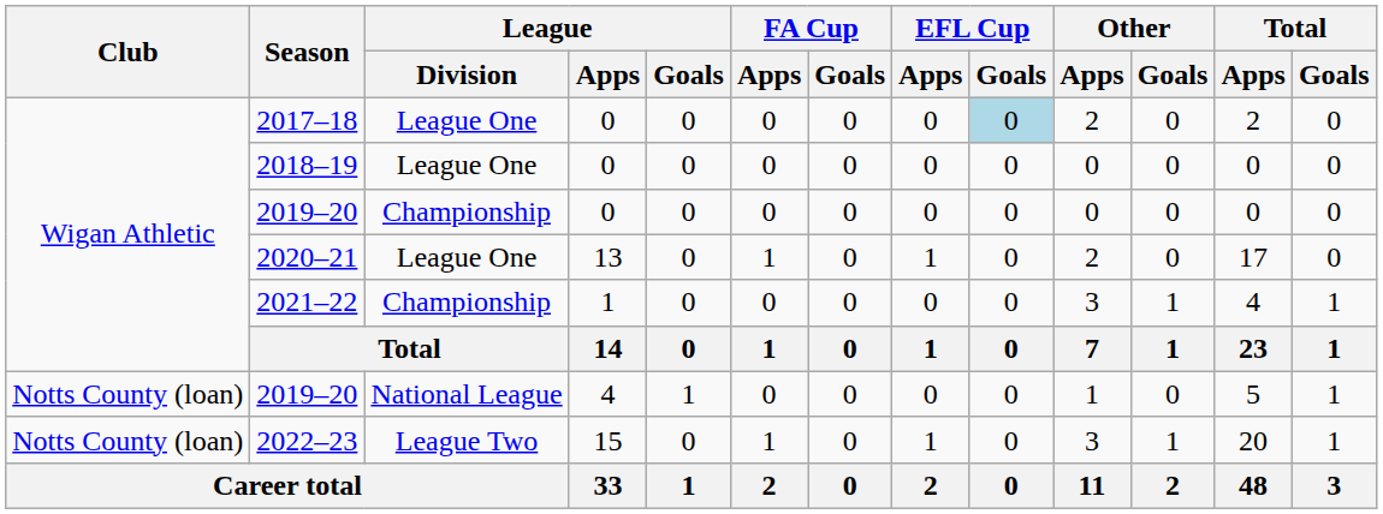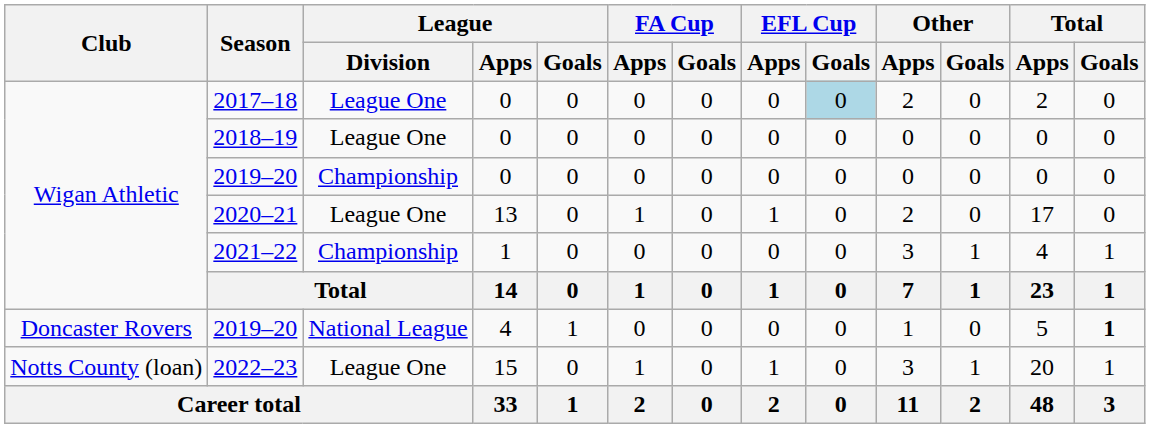 <table class="wikitable" style="text-align: center;">
 <tr>
 <th rowspan="2">Club</th>
 <th rowspan="2">Season</th>
 <th colspan="3">League</th>
 <th colspan="2"><a href='#'>FA Cup</a></th>
 <th colspan="2"><a href='#'>EFL Cup</a></th>
 <th colspan="2">Other</th>
 <th colspan="2">Total</th>
 </tr>
 <tr>
 <th>Division</th>
 <th>Apps</th>
 <th>Goals</th>
 <th>Apps</th>
 <th>Goals</th>
 <th>Apps</th>
 <th>Goals</th>
 <th>Apps</th>
 <th>Goals</th>
 <th>Apps</th>
 <th>Goals</th>
 </tr>
 <tr>
 <td rowspan="6"><a href='#'>Wigan Athletic</a></td>
 <td><a href='#'>2017–18</a></td>
 <td><a href='#'>League One</a></td>
 <td>0</td>
 <td>0</td>
 <td>0</td>
 <td>0</td>
 <td>0</td>
 <td style="background: lightblue;">0</td>
 <td>2</td>
 <td>0</td>
 <td>2</td>
 <td>0</td>
 </tr>
 <tr>
 <td><a href='#'>2018–19</a></td>
 <td>League One</td>
 <td>0</td>
 <td>0</td>
 <td>0</td>
 <td>0</td>
 <td>0</td>
 <td>0</td>
 <td>0</td>
 <td>0</td>
 <td>0</td>
 <td>0</td>
 </tr>
 <tr>
 <td><a href='#'>2019–20</a></td>
 <td><a href='#'>Championship</a></td>
 <td>0</td>
 <td>0</td>
 <td>0</td>
 <td>0</td>
 <td>0</td>
 <td>0</td>
 <td>0</td>
 <td>0</td>
 <td>0</td>
 <td>0</td>
 </tr>
 <tr>
 <td><a href='#'>2020–21</a></td>
 <td>League One</td>
 <td>13</td>
 <td>0</td>
 <td>1</td>
 <td>0</td>
 <td>1</td>
 <td>0</td>
 <td>2</td>
 <td>0</td>
 <td>17</td>
 <td>0</td>
 </tr>
 <tr>
 <td><a href='#'>2021–22</a></td>
 <td><a href='#'>Championship</a></td>
 <td>1</td>
 <td>0</td>
 <td>0</td>
 <td>0</td>
 <td>0</td>
 <td>0</td>
 <td>3</td>
 <td>1</td>
 <td>4</td>
 <td>1</td>
 </tr>
 <tr>
 <th colspan="2">Total</th>
 <th>14</th>
 <th>0</th>
 <th>1</th>
 <th>0</th>
 <th>1</th>
 <th>0</th>
 <th>7</th>
 <th>1</th>
 <th>23</th>
 <th>1</th>
 </tr>
 <tr>
-<td><a href='#'>Notts County</a> (loan)</td>
+<td><a href='#'>Doncaster Rovers</a></td>
 <td><a href='#'>2019–20</a></td>
 <td><a href='#'>National League</a></td>
 <td>4</td>
 <td>1</td>
 <td>0</td>
 <td>0</td>
 <td>0</td>
 <td>0</td>
 <td>1</td>
 <td>0</td>
 <td>5</td>
-<td>1</td>
+<td><strong>1</strong></td>
 </tr>
 <tr>
 <td><a href='#'>Notts County</a> (loan)</td>
 <td><a href='#'>2022–23</a></td>
-<td><a href='#'>League Two</a></td>
+<td>League One</td>
 <td>15</td>
 <td>0</td>
 <td>1</td>
 <td>0</td>
 <td>1</td>
 <td>0</td>
 <td>3</td>
 <td>1</td>
 <td>20</td>
 <td>1</td>
 </tr>
 <tr>
 <th colspan="3">Career total</th>
 <th>33</th>
 <th>1</th>
 <th>2</th>
 <th>0</th>
 <th>2</th>
 <th>0</th>
 <th>11</th>
 <th>2</th>
 <th>48</th>
 <th>3</th>
 </tr>
 </table>
